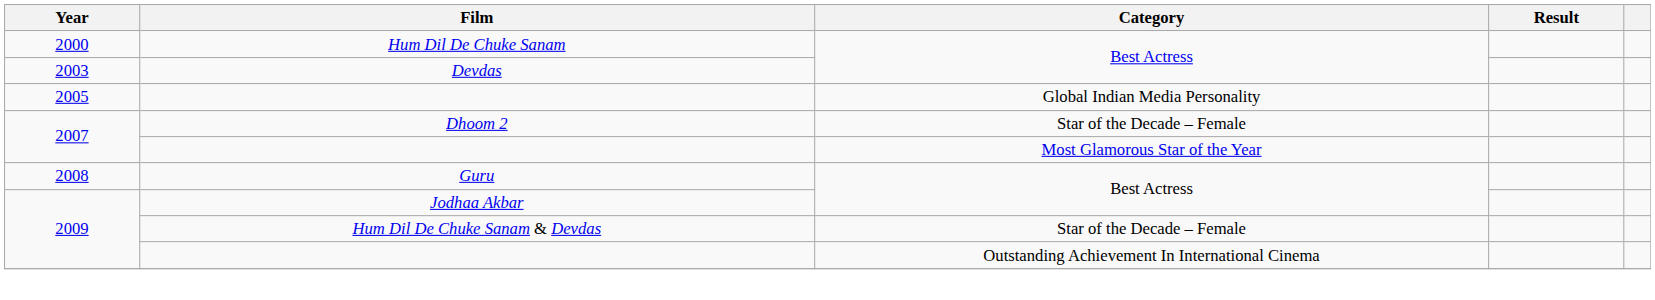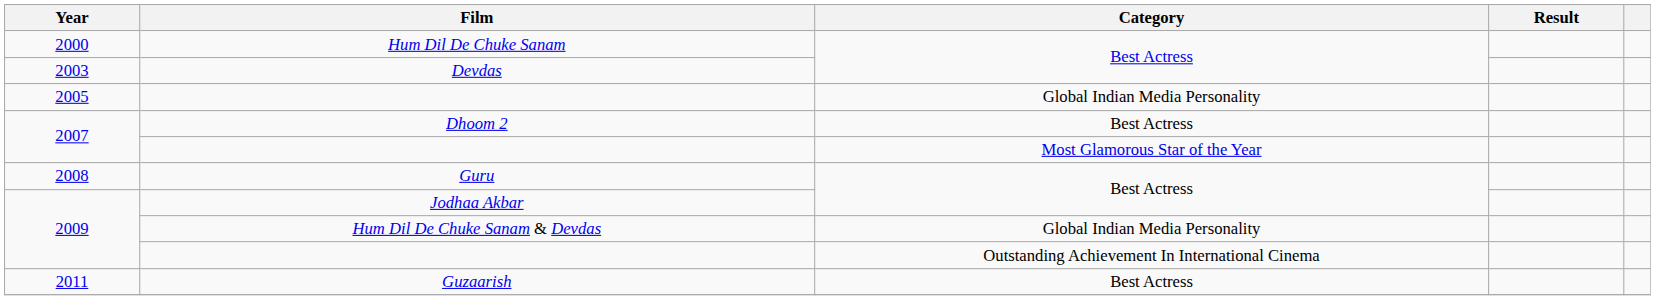 <table class="wikitable sortable" style="width:100%;">
 <tr>
 <th style="width:5%;">Year</th>
 <th style="width:25%;">Film</th>
 <th style="width:25%;">Category</th>
 <th style="width:5%;">Result</th>
 <th style="width:1%;" class="unsortable"></th>
 </tr>
 <tr>
 <td style="text-align:center;"><a href='#'>2000</a></td>
 <td style="text-align:center;"><em><a href='#'>Hum Dil De Chuke Sanam</a></em></td>
 <td style="text-align:center;" rowspan="2"><a href='#'>Best Actress</a></td>
 <td></td>
 <td style="text-align:center;"></td>
 </tr>
 <tr>
 <td style="text-align:center;"><a href='#'>2003</a></td>
 <td style="text-align:center;"><em><a href='#'>Devdas</a></em></td>
 <td></td>
 <td style="text-align:center;"></td>
 </tr>
 <tr>
 <td style="text-align:center;"><a href='#'>2005</a></td>
 <td></td>
 <td style="text-align:center;">Global Indian Media Personality</td>
 <td></td>
 <td style="text-align:center;"></td>
 </tr>
 <tr>
 <td style="text-align:center;" rowspan="2"><a href='#'>2007</a></td>
 <td style="text-align:center;"><em><a href='#'>Dhoom 2</a></em></td>
-<td style="text-align:center;">Star of the Decade – Female</td>
+<td style="text-align:center;">Best Actress</td>
 <td></td>
 <td style="text-align:center;"></td>
 </tr>
 <tr>
 <td></td>
 <td style="text-align:center;"><a href='#'>Most Glamorous Star of the Year</a></td>
 <td></td>
 <td style="text-align:center;"></td>
 </tr>
 <tr>
 <td style="text-align:center;"><a href='#'>2008</a></td>
 <td style="text-align:center;"><em><a href='#'>Guru</a></em></td>
 <td rowspan="2" style="text-align:center;">Best Actress</td>
 <td></td>
 <td style="text-align:center;"></td>
 </tr>
 <tr>
 <td style="text-align:center;" rowspan="3"><a href='#'>2009</a></td>
 <td style="text-align:center;"><em><a href='#'>Jodhaa Akbar</a></em></td>
 <td></td>
 <td style="text-align:center;"></td>
 </tr>
 <tr>
 <td style="text-align:center;"><em><a href='#'>Hum Dil De Chuke Sanam</a></em> & <em><a href='#'>Devdas</a></em></td>
-<td style="text-align:center;">Star of the Decade – Female</td>
+<td style="text-align:center;">Global Indian Media Personality</td>
 <td></td>
 <td style="text-align:center;"></td>
 </tr>
 <tr>
 <td></td>
 <td style="text-align:center;">Outstanding Achievement In International Cinema</td>
 <td></td>
 <td style="text-align:center;"></td>
 </tr>
 <tr>
+<td style="text-align:center;"><a href='#'>2011</a></td>
+<td style="text-align:center;"><em><a href='#'>Guzaarish</a></em></td>
+<td style="text-align:center;">Best Actress</td>
+<td></td>
+<td style="text-align:center;"></td>
+</tr>
+<tr>
 </tr>
 </table>
